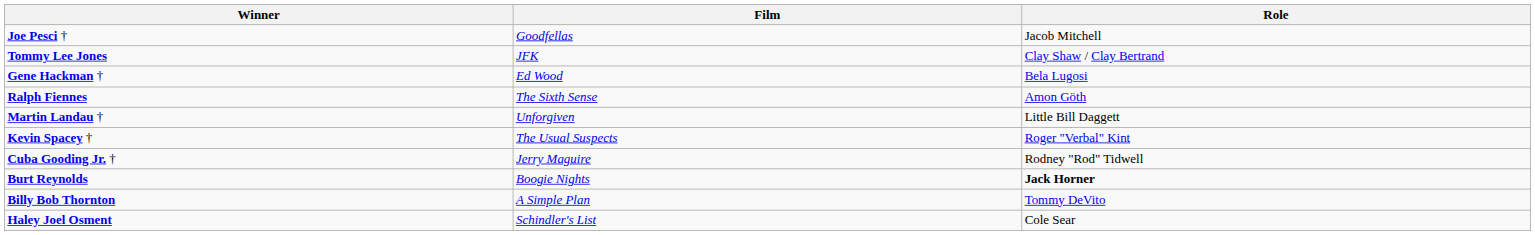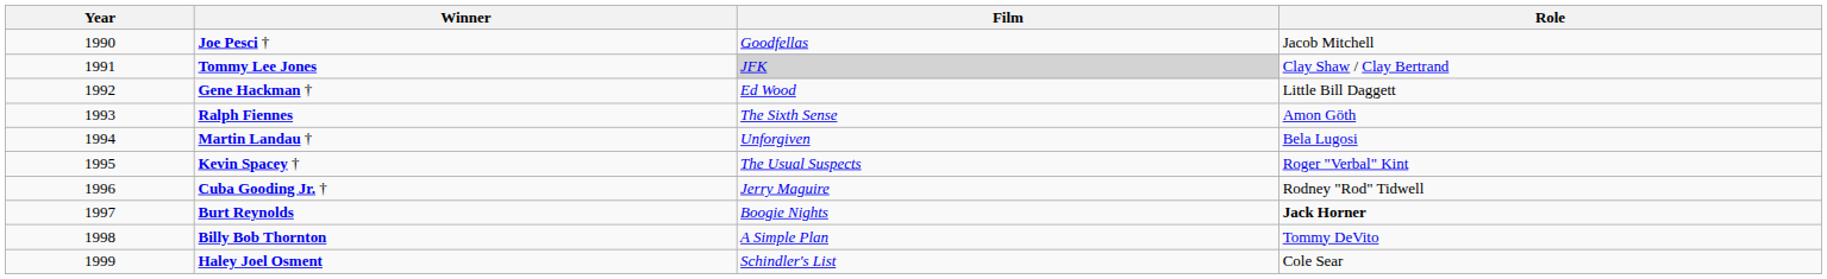 <table class="wikitable" width="95%" cellpadding="5">
 <tr>
+<th width="100"><strong>Year</strong></th>
 <th width="300"><strong>Winner</strong></th>
 <th width="300"><strong>Film</strong></th>
 <th width="300"><strong>Role</strong></th>
 </tr>
 <tr>
+<td style="text-align:center;">1990</td>
 <td><strong><a href='#'>Joe Pesci</a></strong> †</td>
 <td><em><a href='#'>Goodfellas</a></em></td>
 <td>Jacob Mitchell</td>
 </tr>
 <tr>
+<td style="text-align:center;">1991</td>
 <td><strong><a href='#'>Tommy Lee Jones</a></strong></td>
-<td><em><a href='#'>JFK</a></em></td>
+<td style="background: lightgrey;"><em><a href='#'>JFK</a></em></td>
 <td><a href='#'>Clay Shaw</a> / <a href='#'>Clay Bertrand</a></td>
 </tr>
 <tr>
+<td style="text-align:center;">1992</td>
 <td><strong><a href='#'>Gene Hackman</a></strong> †</td>
 <td><em><a href='#'>Ed Wood</a></em></td>
-<td><a href='#'>Bela Lugosi</a></td>
+<td>Little Bill Daggett</td>
 </tr>
 <tr>
+<td style="text-align:center;">1993</td>
 <td><strong><a href='#'>Ralph Fiennes</a></strong></td>
 <td><em><a href='#'>The Sixth Sense</a></em></td>
 <td><a href='#'>Amon Göth</a></td>
 </tr>
 <tr>
+<td style="text-align:center;">1994</td>
 <td><strong><a href='#'>Martin Landau</a></strong> †</td>
 <td><em><a href='#'>Unforgiven</a></em></td>
-<td>Little Bill Daggett</td>
+<td><a href='#'>Bela Lugosi</a></td>
 </tr>
 <tr>
+<td style="text-align:center;">1995</td>
 <td><strong><a href='#'>Kevin Spacey</a></strong> †</td>
 <td><em><a href='#'>The Usual Suspects</a></em></td>
 <td><a href='#'>Roger "Verbal" Kint</a></td>
 </tr>
 <tr>
+<td style="text-align:center;">1996</td>
 <td><strong><a href='#'>Cuba Gooding Jr.</a></strong> †</td>
 <td><em><a href='#'>Jerry Maguire</a></em></td>
 <td>Rodney "Rod" Tidwell</td>
 </tr>
 <tr>
+<td style="text-align:center;">1997</td>
 <td><strong><a href='#'>Burt Reynolds</a></strong></td>
 <td><em><a href='#'>Boogie Nights</a></em></td>
 <td><strong>Jack Horner</strong></td>
 </tr>
 <tr>
+<td style="text-align:center;">1998</td>
 <td><strong><a href='#'>Billy Bob Thornton</a></strong></td>
 <td><em><a href='#'>A Simple Plan</a></em></td>
 <td><a href='#'>Tommy DeVito</a></td>
 </tr>
 <tr>
+<td style="text-align:center;">1999</td>
 <td><strong><a href='#'>Haley Joel Osment</a></strong></td>
 <td><em><a href='#'>Schindler's List</a></em></td>
 <td>Cole Sear</td>
 </tr>
 </table>
